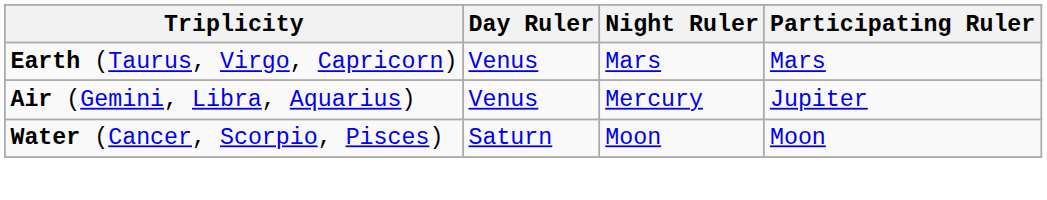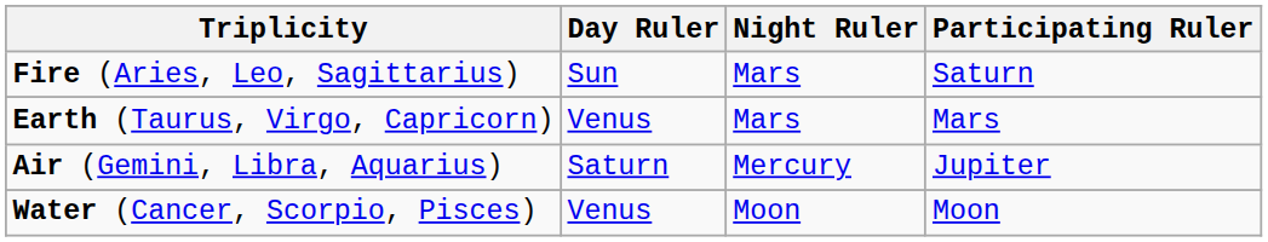 <table class="wikitable">
 <tr>
 <th>Triplicity</th>
 <th>Day Ruler</th>
 <th>Night Ruler</th>
 <th>Participating Ruler</th>
+</tr>
+<tr>
+<td><strong>Fire</strong> (<a href='#'>Aries</a>, <a href='#'>Leo</a>, <a href='#'>Sagittarius</a>)</td>
+<td><a href='#'>Sun</a></td>
+<td><a href='#'>Mars</a></td>
+<td><a href='#'>Saturn</a></td>
 </tr>
 <tr>
 <td><strong>Earth</strong> (<a href='#'>Taurus</a>, <a href='#'>Virgo</a>, <a href='#'>Capricorn</a>)</td>
 <td><a href='#'>Venus</a></td>
 <td><a href='#'>Mars</a></td>
 <td><a href='#'>Mars</a></td>
 </tr>
 <tr>
 <td><strong>Air</strong> (<a href='#'>Gemini</a>, <a href='#'>Libra</a>, <a href='#'>Aquarius</a>)</td>
-<td><a href='#'>Venus</a></td>
+<td><a href='#'>Saturn</a></td>
 <td><a href='#'>Mercury</a></td>
 <td><a href='#'>Jupiter</a></td>
 </tr>
 <tr>
 <td><strong>Water</strong> (<a href='#'>Cancer</a>, <a href='#'>Scorpio</a>, <a href='#'>Pisces</a>)</td>
-<td><a href='#'>Saturn</a></td>
+<td><a href='#'>Venus</a></td>
 <td><a href='#'>Moon</a></td>
 <td><a href='#'>Moon</a></td>
 </tr>
 </table>
